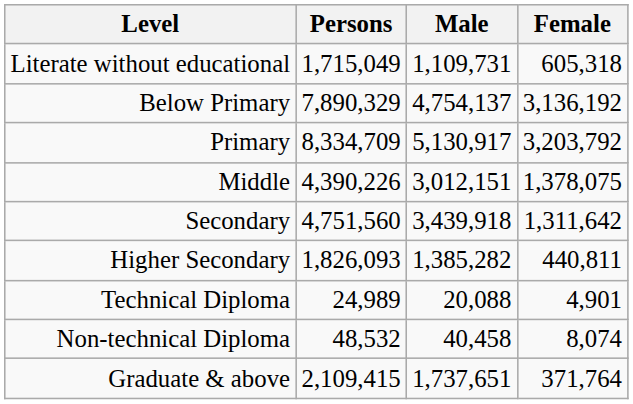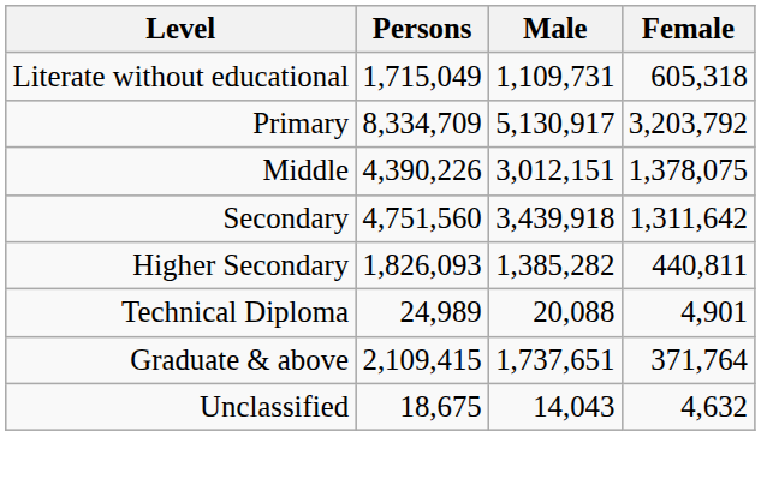 <table class="wikitable sortable col1left" style="text-align: right;">
 <tr>
 <th>Level</th>
 <th>Persons</th>
 <th>Male</th>
 <th>Female</th>
 </tr>
 <tr>
 <td>Literate without educational</td>
 <td>1,715,049</td>
 <td>1,109,731</td>
 <td>605,318</td>
-</tr>
-<tr>
-<td>Below Primary</td>
-<td>7,890,329</td>
-<td>4,754,137</td>
-<td>3,136,192</td>
 </tr>
 <tr>
 <td>Primary</td>
 <td>8,334,709</td>
 <td>5,130,917</td>
 <td>3,203,792</td>
 </tr>
 <tr>
 <td>Middle</td>
 <td>4,390,226</td>
 <td>3,012,151</td>
 <td>1,378,075</td>
 </tr>
 <tr>
 <td>Secondary</td>
 <td>4,751,560</td>
 <td>3,439,918</td>
 <td>1,311,642</td>
 </tr>
 <tr>
 <td>Higher Secondary</td>
 <td>1,826,093</td>
 <td>1,385,282</td>
 <td>440,811</td>
 </tr>
 <tr>
 <td>Technical Diploma</td>
 <td>24,989</td>
 <td>20,088</td>
 <td>4,901</td>
 </tr>
 <tr>
-<td>Non-technical Diploma</td>
-<td>48,532</td>
-<td>40,458</td>
-<td>8,074</td>
-</tr>
-<tr>
 <td>Graduate & above</td>
 <td>2,109,415</td>
 <td>1,737,651</td>
 <td>371,764</td>
 </tr>
+<tr>
+<td>Unclassified</td>
+<td>18,675</td>
+<td>14,043</td>
+<td>4,632</td>
+</tr>
 </table>
